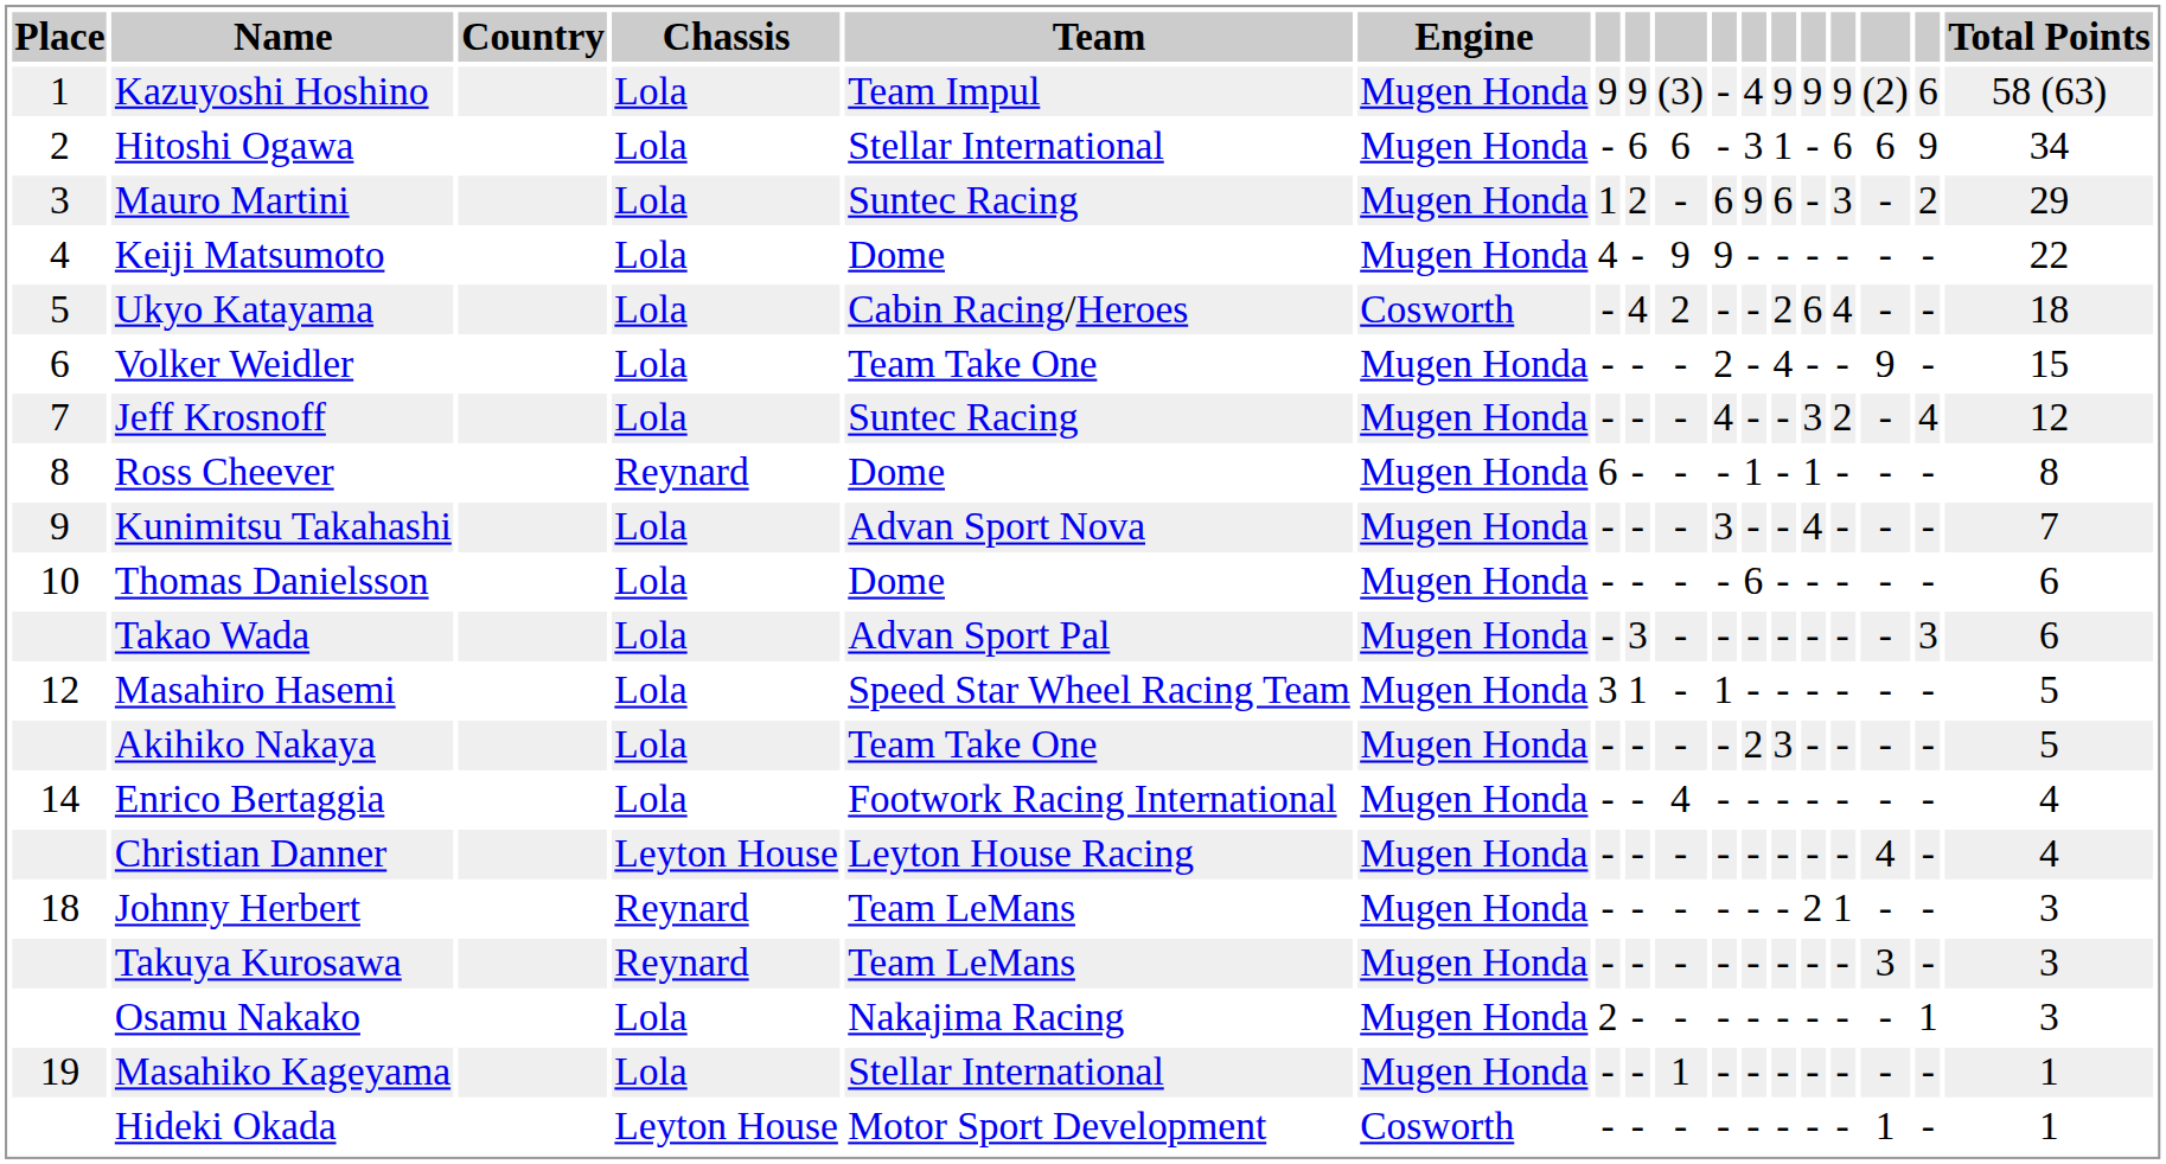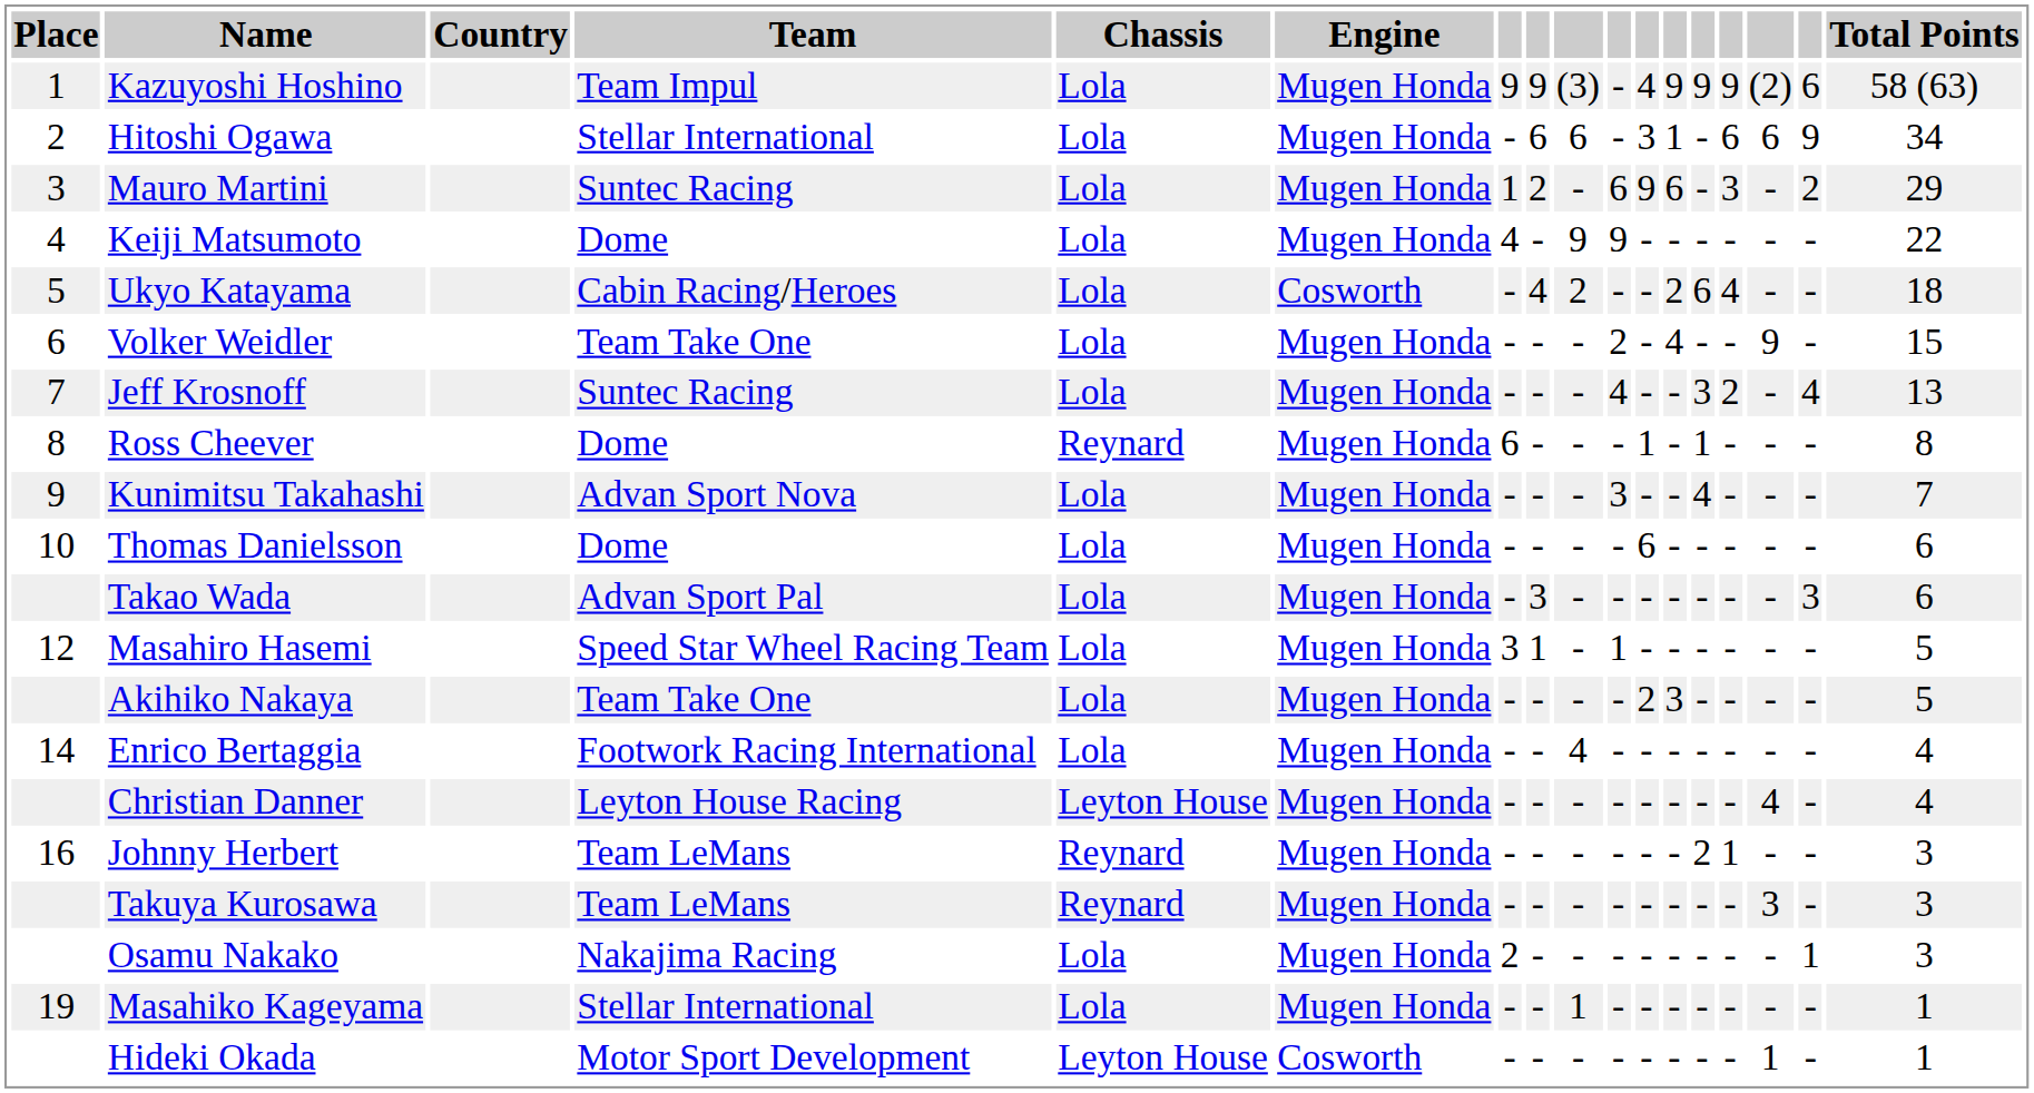 <table border="0" style="border: 1px solid #999; background-color:#FFFFFF; text-align:center">
 <tr align="center" style="background:#CCCCCC;">
 <th>Place</th>
 <th>Name</th>
 <th>Country</th>
+<th>Team</th>
 <th>Chassis</th>
-<th>Team</th>
 <th>Engine</th>
 <th></th>
 <th></th>
 <th></th>
 <th></th>
 <th></th>
 <th></th>
 <th></th>
 <th></th>
 <th></th>
 <th></th>
 <th>Total Points</th>
 </tr>
 <tr style="background:#EFEFEF;">
 <td>1</td>
 <td align="left"><a href='#'>Kazuyoshi Hoshino</a></td>
 <td align="left"></td>
+<td align="left"><a href='#'>Team Impul</a></td>
 <td align="left"><a href='#'>Lola</a></td>
-<td align="left"><a href='#'>Team Impul</a></td>
 <td align="left"><a href='#'>Mugen Honda</a></td>
 <td>9</td>
 <td>9</td>
 <td>(3)</td>
 <td>-</td>
 <td>4</td>
 <td>9</td>
 <td>9</td>
 <td>9</td>
 <td>(2)</td>
 <td>6</td>
 <td>58 (63)</td>
 </tr>
 <tr>
 <td>2</td>
 <td align="left"><a href='#'>Hitoshi Ogawa</a></td>
 <td align="left"></td>
+<td align="left"><a href='#'>Stellar International</a></td>
 <td align="left"><a href='#'>Lola</a></td>
-<td align="left"><a href='#'>Stellar International</a></td>
 <td align="left"><a href='#'>Mugen Honda</a></td>
 <td>-</td>
 <td>6</td>
 <td>6</td>
 <td>-</td>
 <td>3</td>
 <td>1</td>
 <td>-</td>
 <td>6</td>
 <td>6</td>
 <td>9</td>
 <td>34</td>
 </tr>
 <tr style="background:#EFEFEF;">
 <td>3</td>
 <td align="left"><a href='#'>Mauro Martini</a></td>
 <td align="left"></td>
+<td align="left"><a href='#'>Suntec Racing</a></td>
 <td align="left"><a href='#'>Lola</a></td>
-<td align="left"><a href='#'>Suntec Racing</a></td>
 <td align="left"><a href='#'>Mugen Honda</a></td>
 <td>1</td>
 <td>2</td>
 <td>-</td>
 <td>6</td>
 <td>9</td>
 <td>6</td>
 <td>-</td>
 <td>3</td>
 <td>-</td>
 <td>2</td>
 <td>29</td>
 </tr>
 <tr>
 <td>4</td>
 <td align="left"><a href='#'>Keiji Matsumoto</a></td>
 <td align="left"></td>
+<td align="left"><a href='#'>Dome</a></td>
 <td align="left"><a href='#'>Lola</a></td>
-<td align="left"><a href='#'>Dome</a></td>
 <td align="left"><a href='#'>Mugen Honda</a></td>
 <td>4</td>
 <td>-</td>
 <td>9</td>
 <td>9</td>
 <td>-</td>
 <td>-</td>
 <td>-</td>
 <td>-</td>
 <td>-</td>
 <td>-</td>
 <td>22</td>
 </tr>
 <tr style="background:#EFEFEF;">
 <td>5</td>
 <td align="left"><a href='#'>Ukyo Katayama</a></td>
 <td align="left"></td>
+<td align="left"><a href='#'>Cabin Racing</a>/<a href='#'>Heroes</a></td>
 <td align="left"><a href='#'>Lola</a></td>
-<td align="left"><a href='#'>Cabin Racing</a>/<a href='#'>Heroes</a></td>
 <td align="left"><a href='#'>Cosworth</a></td>
 <td>-</td>
 <td>4</td>
 <td>2</td>
 <td>-</td>
 <td>-</td>
 <td>2</td>
 <td>6</td>
 <td>4</td>
 <td>-</td>
 <td>-</td>
 <td>18</td>
 </tr>
 <tr>
 <td>6</td>
 <td align="left"><a href='#'>Volker Weidler</a></td>
 <td align="left"></td>
+<td align="left"><a href='#'>Team Take One</a></td>
 <td align="left"><a href='#'>Lola</a></td>
-<td align="left"><a href='#'>Team Take One</a></td>
 <td align="left"><a href='#'>Mugen Honda</a></td>
 <td>-</td>
 <td>-</td>
 <td>-</td>
 <td>2</td>
 <td>-</td>
 <td>4</td>
 <td>-</td>
 <td>-</td>
 <td>9</td>
 <td>-</td>
 <td>15</td>
 </tr>
 <tr style="background:#EFEFEF;">
 <td>7</td>
 <td align="left"><a href='#'>Jeff Krosnoff</a></td>
 <td align="left"></td>
+<td align="left"><a href='#'>Suntec Racing</a></td>
 <td align="left"><a href='#'>Lola</a></td>
-<td align="left"><a href='#'>Suntec Racing</a></td>
 <td align="left"><a href='#'>Mugen Honda</a></td>
 <td>-</td>
 <td>-</td>
 <td>-</td>
 <td>4</td>
 <td>-</td>
 <td>-</td>
 <td>3</td>
 <td>2</td>
 <td>-</td>
 <td>4</td>
-<td>12</td>
+<td>13</td>
 </tr>
 <tr>
 <td>8</td>
 <td align="left"><a href='#'>Ross Cheever</a></td>
 <td align="left"></td>
+<td align="left"><a href='#'>Dome</a></td>
 <td align="left"><a href='#'>Reynard</a></td>
-<td align="left"><a href='#'>Dome</a></td>
 <td align="left"><a href='#'>Mugen Honda</a></td>
 <td>6</td>
 <td>-</td>
 <td>-</td>
 <td>-</td>
 <td>1</td>
 <td>-</td>
 <td>1</td>
 <td>-</td>
 <td>-</td>
 <td>-</td>
 <td>8</td>
 </tr>
 <tr style="background:#EFEFEF;">
 <td>9</td>
 <td align="left"><a href='#'>Kunimitsu Takahashi</a></td>
 <td align="left"></td>
+<td align="left"><a href='#'>Advan Sport Nova</a></td>
 <td align="left"><a href='#'>Lola</a></td>
-<td align="left"><a href='#'>Advan Sport Nova</a></td>
 <td align="left"><a href='#'>Mugen Honda</a></td>
 <td>-</td>
 <td>-</td>
 <td>-</td>
 <td>3</td>
 <td>-</td>
 <td>-</td>
 <td>4</td>
 <td>-</td>
 <td>-</td>
 <td>-</td>
 <td>7</td>
 </tr>
 <tr>
 <td>10</td>
 <td align="left"><a href='#'>Thomas Danielsson</a></td>
 <td align="left"></td>
+<td align="left"><a href='#'>Dome</a></td>
 <td align="left"><a href='#'>Lola</a></td>
-<td align="left"><a href='#'>Dome</a></td>
 <td align="left"><a href='#'>Mugen Honda</a></td>
 <td>-</td>
 <td>-</td>
 <td>-</td>
 <td>-</td>
 <td>6</td>
 <td>-</td>
 <td>-</td>
 <td>-</td>
 <td>-</td>
 <td>-</td>
 <td>6</td>
 </tr>
 <tr style="background:#EFEFEF;">
 <td></td>
 <td align="left"><a href='#'>Takao Wada</a></td>
 <td align="left"></td>
+<td align="left"><a href='#'>Advan Sport Pal</a></td>
 <td align="left"><a href='#'>Lola</a></td>
-<td align="left"><a href='#'>Advan Sport Pal</a></td>
 <td align="left"><a href='#'>Mugen Honda</a></td>
 <td>-</td>
 <td>3</td>
 <td>-</td>
 <td>-</td>
 <td>-</td>
 <td>-</td>
 <td>-</td>
 <td>-</td>
 <td>-</td>
 <td>3</td>
 <td>6</td>
 </tr>
 <tr>
 <td>12</td>
 <td align="left"><a href='#'>Masahiro Hasemi</a></td>
 <td align="left"></td>
+<td align="left"><a href='#'>Speed Star Wheel Racing Team</a></td>
 <td align="left"><a href='#'>Lola</a></td>
-<td align="left"><a href='#'>Speed Star Wheel Racing Team</a></td>
 <td align="left"><a href='#'>Mugen Honda</a></td>
 <td>3</td>
 <td>1</td>
 <td>-</td>
 <td>1</td>
 <td>-</td>
 <td>-</td>
 <td>-</td>
 <td>-</td>
 <td>-</td>
 <td>-</td>
 <td>5</td>
 </tr>
 <tr style="background:#EFEFEF;">
 <td></td>
 <td align="left"><a href='#'>Akihiko Nakaya</a></td>
 <td align="left"></td>
+<td align="left"><a href='#'>Team Take One</a></td>
 <td align="left"><a href='#'>Lola</a></td>
-<td align="left"><a href='#'>Team Take One</a></td>
 <td align="left"><a href='#'>Mugen Honda</a></td>
 <td>-</td>
 <td>-</td>
 <td>-</td>
 <td>-</td>
 <td>2</td>
 <td>3</td>
 <td>-</td>
 <td>-</td>
 <td>-</td>
 <td>-</td>
 <td>5</td>
 </tr>
 <tr>
 <td>14</td>
 <td align="left"><a href='#'>Enrico Bertaggia</a></td>
 <td align="left"></td>
+<td align="left"><a href='#'>Footwork Racing International</a></td>
 <td align="left"><a href='#'>Lola</a></td>
-<td align="left"><a href='#'>Footwork Racing International</a></td>
 <td align="left"><a href='#'>Mugen Honda</a></td>
 <td>-</td>
 <td>-</td>
 <td>4</td>
 <td>-</td>
 <td>-</td>
 <td>-</td>
 <td>-</td>
 <td>-</td>
 <td>-</td>
 <td>-</td>
 <td>4</td>
 </tr>
 <tr style="background:#EFEFEF;">
 <td></td>
 <td align="left"><a href='#'>Christian Danner</a></td>
 <td align="left"></td>
+<td align="left"><a href='#'>Leyton House Racing</a></td>
 <td align="left"><a href='#'>Leyton House</a></td>
-<td align="left"><a href='#'>Leyton House Racing</a></td>
 <td align="left"><a href='#'>Mugen Honda</a></td>
 <td>-</td>
 <td>-</td>
 <td>-</td>
 <td>-</td>
 <td>-</td>
 <td>-</td>
 <td>-</td>
 <td>-</td>
 <td>4</td>
 <td>-</td>
 <td>4</td>
 </tr>
 <tr>
-<td>18</td>
+<td>16</td>
 <td align="left"><a href='#'>Johnny Herbert</a></td>
 <td align="left"></td>
+<td align="left"><a href='#'>Team LeMans</a></td>
 <td align="left"><a href='#'>Reynard</a></td>
-<td align="left"><a href='#'>Team LeMans</a></td>
 <td align="left"><a href='#'>Mugen Honda</a></td>
 <td>-</td>
 <td>-</td>
 <td>-</td>
 <td>-</td>
 <td>-</td>
 <td>-</td>
 <td>2</td>
 <td>1</td>
 <td>-</td>
 <td>-</td>
 <td>3</td>
 </tr>
 <tr style="background:#EFEFEF;">
 <td></td>
 <td align="left"><a href='#'>Takuya Kurosawa</a></td>
 <td align="left"></td>
+<td align="left"><a href='#'>Team LeMans</a></td>
 <td align="left"><a href='#'>Reynard</a></td>
-<td align="left"><a href='#'>Team LeMans</a></td>
 <td align="left"><a href='#'>Mugen Honda</a></td>
 <td>-</td>
 <td>-</td>
 <td>-</td>
 <td>-</td>
 <td>-</td>
 <td>-</td>
 <td>-</td>
 <td>-</td>
 <td>3</td>
 <td>-</td>
 <td>3</td>
 </tr>
 <tr>
 <td></td>
 <td align="left"><a href='#'>Osamu Nakako</a></td>
 <td align="left"></td>
+<td align="left"><a href='#'>Nakajima Racing</a></td>
 <td align="left"><a href='#'>Lola</a></td>
-<td align="left"><a href='#'>Nakajima Racing</a></td>
 <td align="left"><a href='#'>Mugen Honda</a></td>
 <td>2</td>
 <td>-</td>
 <td>-</td>
 <td>-</td>
 <td>-</td>
 <td>-</td>
 <td>-</td>
 <td>-</td>
 <td>-</td>
 <td>1</td>
 <td>3</td>
 </tr>
 <tr style="background:#EFEFEF;">
 <td>19</td>
 <td align="left"><a href='#'>Masahiko Kageyama</a></td>
 <td align="left"></td>
+<td align="left"><a href='#'>Stellar International</a></td>
 <td align="left"><a href='#'>Lola</a></td>
-<td align="left"><a href='#'>Stellar International</a></td>
 <td align="left"><a href='#'>Mugen Honda</a></td>
 <td>-</td>
 <td>-</td>
 <td>1</td>
 <td>-</td>
 <td>-</td>
 <td>-</td>
 <td>-</td>
 <td>-</td>
 <td>-</td>
 <td>-</td>
 <td>1</td>
 </tr>
 <tr>
 <td></td>
 <td align="left"><a href='#'>Hideki Okada</a></td>
 <td align="left"></td>
+<td align="left"><a href='#'>Motor Sport Development</a></td>
 <td align="left"><a href='#'>Leyton House</a></td>
-<td align="left"><a href='#'>Motor Sport Development</a></td>
 <td align="left"><a href='#'>Cosworth</a></td>
 <td>-</td>
 <td>-</td>
 <td>-</td>
 <td>-</td>
 <td>-</td>
 <td>-</td>
 <td>-</td>
 <td>-</td>
 <td>1</td>
 <td>-</td>
 <td>1</td>
 </tr>
 </table>
